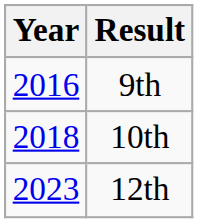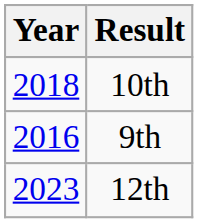 <table class="wikitable" style="text-align:center">
 <tr>
 <th>Year</th>
 <th>Result</th>
 </tr>
 <tr>
+<td><a href='#'>2018</a></td>
+<td>10th</td>
+</tr>
+<tr>
 <td><a href='#'>2016</a></td>
 <td>9th</td>
-</tr>
-<tr>
-<td><a href='#'>2018</a></td>
-<td>10th</td>
 </tr>
 <tr>
 <td><a href='#'>2023</a></td>
 <td>12th</td>
 </tr>
 </table>
